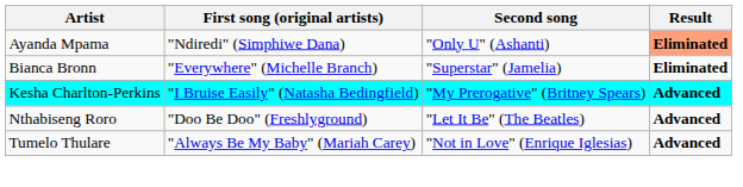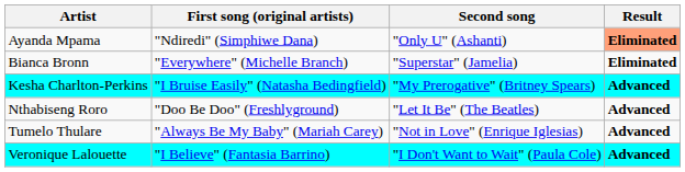 <table class=wikitable>
 <tr>
 <th>Artist</th>
 <th>First song (original artists)</th>
 <th>Second song</th>
 <th>Result</th>
 </tr>
 <tr>
 <td>Ayanda Mpama</td>
 <td>"Ndiredi" (<a href='#'>Simphiwe Dana</a>)</td>
 <td>"<a href='#'>Only U</a>" (<a href='#'>Ashanti</a>)</td>
 <td style="background: lightsalmon;"><strong>Eliminated</strong></td>
 </tr>
 <tr>
 <td>Bianca Bronn</td>
 <td>"<a href='#'>Everywhere</a>" (<a href='#'>Michelle Branch</a>)</td>
 <td>"<a href='#'>Superstar</a>" (<a href='#'>Jamelia</a>)</td>
 <td><strong>Eliminated</strong></td>
 </tr>
 <tr style="background:cyan;">
 <td>Kesha Charlton-Perkins</td>
 <td>"<a href='#'>I Bruise Easily</a>" (<a href='#'>Natasha Bedingfield</a>)</td>
 <td>"<a href='#'>My Prerogative</a>" (<a href='#'>Britney Spears</a>)</td>
 <td><strong>Advanced</strong></td>
 </tr>
 <tr>
 <td>Nthabiseng Roro</td>
 <td>"Doo Be Doo" (<a href='#'>Freshlyground</a>)</td>
 <td>"<a href='#'>Let It Be</a>" (<a href='#'>The Beatles</a>)</td>
 <td><strong>Advanced</strong></td>
 </tr>
 <tr>
 <td>Tumelo Thulare</td>
 <td>"<a href='#'>Always Be My Baby</a>" (<a href='#'>Mariah Carey</a>)</td>
 <td>"<a href='#'>Not in Love</a>" (<a href='#'>Enrique Iglesias</a>)</td>
 <td><strong>Advanced</strong></td>
 </tr>
+<tr style="background:cyan;">
+<td>Veronique Lalouette</td>
+<td>"<a href='#'>I Believe</a>" (<a href='#'>Fantasia Barrino</a>)</td>
+<td>"<a href='#'>I Don't Want to Wait</a>" (<a href='#'>Paula Cole</a>)</td>
+<td><strong>Advanced</strong></td>
+</tr>
 </table>
